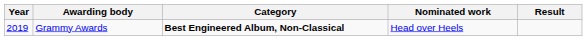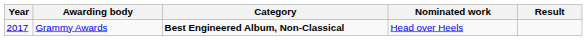 <table class="wikitable sortable" width = 75%>
 <tr>
 <th width=4%>Year</th>
 <th width=20%>Awarding body</th>
 <th width=35%>Category</th>
 <th width=20%>Nominated work</th>
 <th width=10%>Result</th>
 </tr>
 <tr>
-<td><a href='#'>2019</a></td>
+<td><a href='#'>2017</a></td>
 <td><a href='#'>Grammy Awards</a></td>
 <td><strong>Best Engineered Album, Non-Classical</strong></td>
 <td Amber Mark><a href='#'>Head over Heels</a></td>
 <td></td>
 </tr>
 </table>
